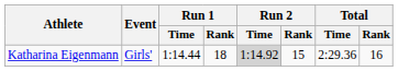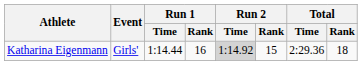 <table class="wikitable" style="font-size:90%">
 <tr>
 <th rowspan="2">Athlete</th>
 <th rowspan="2">Event</th>
 <th colspan="2">Run 1</th>
 <th colspan="2">Run 2</th>
 <th colspan="2">Total</th>
 </tr>
 <tr style="font-size:95%">
 <th>Time</th>
 <th>Rank</th>
 <th>Time</th>
 <th>Rank</th>
 <th>Time</th>
 <th>Rank</th>
 </tr>
 <tr align=center>
 <td align=left><a href='#'>Katharina Eigenmann</a></td>
 <td align=left><a href='#'>Girls'</a></td>
 <td>1:14.44</td>
-<td>18</td>
+<td>16</td>
 <td style="background: lightgrey;">1:14.92</td>
 <td>15</td>
 <td>2:29.36</td>
-<td>16</td>
+<td>18</td>
 </tr>
 </table>
